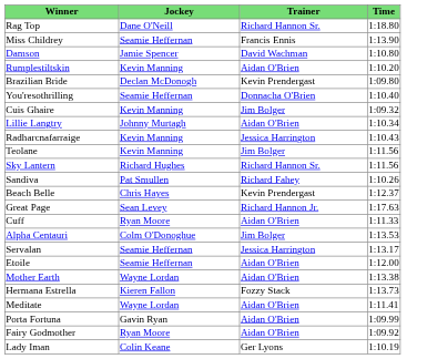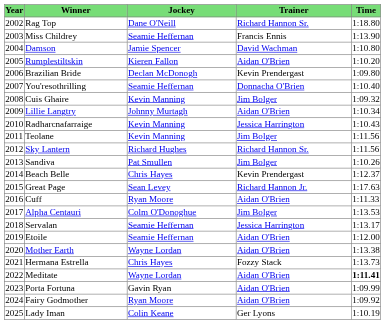 <table class = "sortable" | border="1" style="border-collapse: collapse; font-size:90%">
 <tr bgcolor="#77dd77" align="center">
+<th>Year</th>
 <th>Winner</th>
 <th>Jockey</th>
 <th>Trainer</th>
 <th>Time</th>
 </tr>
 <tr>
+<td>2002</td>
 <td width=160px>Rag Top</td>
 <td width=170px><a href='#'>Dane O'Neill</a></td>
 <td width=180px><a href='#'>Richard Hannon Sr.</a></td>
 <td>1:18.80</td>
 </tr>
 <tr>
+<td>2003</td>
 <td>Miss Childrey</td>
 <td><a href='#'>Seamie Heffernan</a></td>
 <td>Francis Ennis</td>
 <td>1:13.90</td>
 </tr>
 <tr>
+<td>2004</td>
 <td><a href='#'>Damson</a></td>
 <td><a href='#'>Jamie Spencer</a></td>
 <td><a href='#'>David Wachman</a></td>
 <td>1:10.80</td>
 </tr>
 <tr>
+<td>2005</td>
 <td><a href='#'>Rumplestiltskin</a></td>
-<td><a href='#'>Kevin Manning</a></td>
+<td><a href='#'>Kieren Fallon</a></td>
 <td><a href='#'>Aidan O'Brien</a></td>
 <td>1:10.20</td>
 </tr>
 <tr>
+<td>2006</td>
 <td>Brazilian Bride</td>
 <td><a href='#'>Declan McDonogh</a></td>
 <td>Kevin Prendergast</td>
 <td>1:09.80</td>
 </tr>
 <tr>
+<td>2007</td>
 <td>You'resothrilling</td>
 <td><a href='#'>Seamie Heffernan</a></td>
 <td><a href='#'>Donnacha O'Brien</a></td>
 <td>1:10.40</td>
 </tr>
 <tr>
+<td>2008</td>
 <td>Cuis Ghaire</td>
 <td><a href='#'>Kevin Manning</a></td>
 <td><a href='#'>Jim Bolger</a></td>
 <td>1:09.32</td>
 </tr>
 <tr>
+<td>2009</td>
 <td><a href='#'>Lillie Langtry</a></td>
 <td><a href='#'>Johnny Murtagh</a></td>
 <td><a href='#'>Aidan O'Brien</a></td>
 <td>1:10.34</td>
 </tr>
 <tr>
+<td>2010</td>
 <td>Radharcnafarraige</td>
 <td><a href='#'>Kevin Manning</a></td>
 <td><a href='#'>Jessica Harrington</a></td>
 <td>1:10.43</td>
 </tr>
 <tr>
+<td>2011</td>
 <td>Teolane</td>
 <td><a href='#'>Kevin Manning</a></td>
 <td><a href='#'>Jim Bolger</a></td>
 <td>1:11.56</td>
 </tr>
 <tr>
+<td>2012</td>
 <td><a href='#'>Sky Lantern</a></td>
 <td><a href='#'>Richard Hughes</a></td>
 <td><a href='#'>Richard Hannon Sr.</a></td>
 <td>1:11.56</td>
 </tr>
 <tr>
+<td>2013</td>
 <td>Sandiva</td>
 <td><a href='#'>Pat Smullen</a></td>
-<td><a href='#'>Richard Fahey</a></td>
+<td><a href='#'>Jim Bolger</a></td>
 <td>1:10.26</td>
 </tr>
 <tr>
+<td>2014</td>
 <td>Beach Belle</td>
 <td><a href='#'>Chris Hayes</a></td>
 <td>Kevin Prendergast</td>
 <td>1:12.37</td>
 </tr>
 <tr>
+<td>2015</td>
 <td>Great Page</td>
 <td><a href='#'>Sean Levey</a></td>
 <td><a href='#'>Richard Hannon Jr.</a></td>
 <td>1:17.63</td>
 </tr>
 <tr>
+<td>2016</td>
 <td>Cuff</td>
 <td><a href='#'>Ryan Moore</a></td>
 <td><a href='#'>Aidan O'Brien</a></td>
 <td>1:11.33</td>
 </tr>
 <tr>
+<td>2017</td>
 <td><a href='#'>Alpha Centauri</a></td>
 <td><a href='#'>Colm O'Donoghue</a></td>
 <td><a href='#'>Jim Bolger</a></td>
 <td>1:13.53</td>
 </tr>
 <tr>
+<td>2018</td>
 <td>Servalan</td>
 <td><a href='#'>Seamie Heffernan</a></td>
 <td><a href='#'>Jessica Harrington</a></td>
 <td>1:13.17</td>
 </tr>
 <tr>
+<td>2019</td>
 <td>Etoile</td>
 <td><a href='#'>Seamie Heffernan</a></td>
 <td><a href='#'>Aidan O'Brien</a></td>
 <td>1:12.00</td>
 </tr>
 <tr>
+<td>2020</td>
 <td><a href='#'>Mother Earth</a></td>
 <td><a href='#'>Wayne Lordan</a></td>
 <td><a href='#'>Aidan O'Brien</a></td>
 <td>1:13.38</td>
 </tr>
 <tr>
+<td>2021</td>
 <td>Hermana Estrella</td>
-<td><a href='#'>Kieren Fallon</a></td>
+<td><a href='#'>Chris Hayes</a></td>
 <td>Fozzy Stack</td>
 <td>1:13.73</td>
 </tr>
 <tr>
+<td>2022</td>
 <td>Meditate</td>
 <td><a href='#'>Wayne Lordan</a></td>
 <td><a href='#'>Aidan O'Brien</a></td>
-<td>1:11.41</td>
+<td><strong>1:11.41</strong></td>
 </tr>
 <tr>
+<td>2023</td>
 <td>Porta Fortuna</td>
 <td>Gavin Ryan</td>
 <td><a href='#'>Aidan O'Brien</a></td>
 <td>1:09.99</td>
 </tr>
 <tr>
+<td>2024</td>
 <td>Fairy Godmother</td>
 <td><a href='#'>Ryan Moore</a></td>
 <td><a href='#'>Aidan O'Brien</a></td>
 <td>1:09.92</td>
 </tr>
 <tr>
+<td>2025</td>
 <td>Lady Iman</td>
 <td><a href='#'>Colin Keane</a></td>
 <td>Ger Lyons</td>
 <td>1:10.19</td>
 </tr>
 </table>
